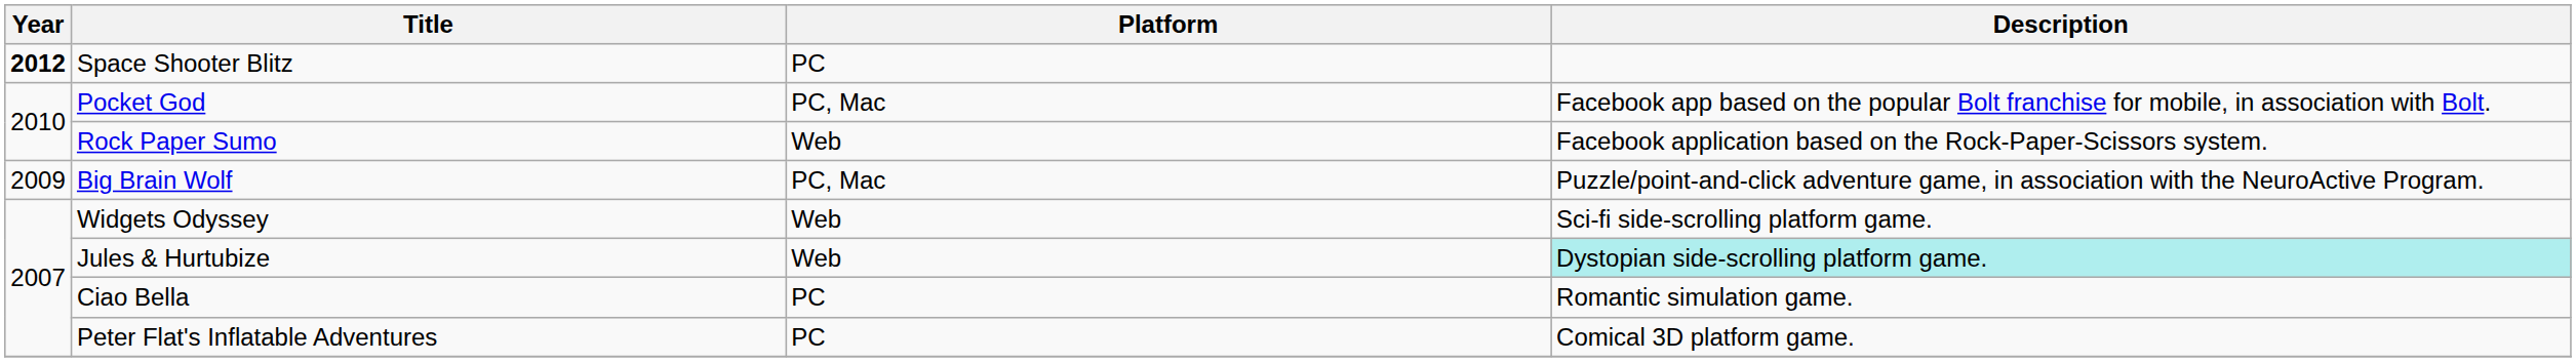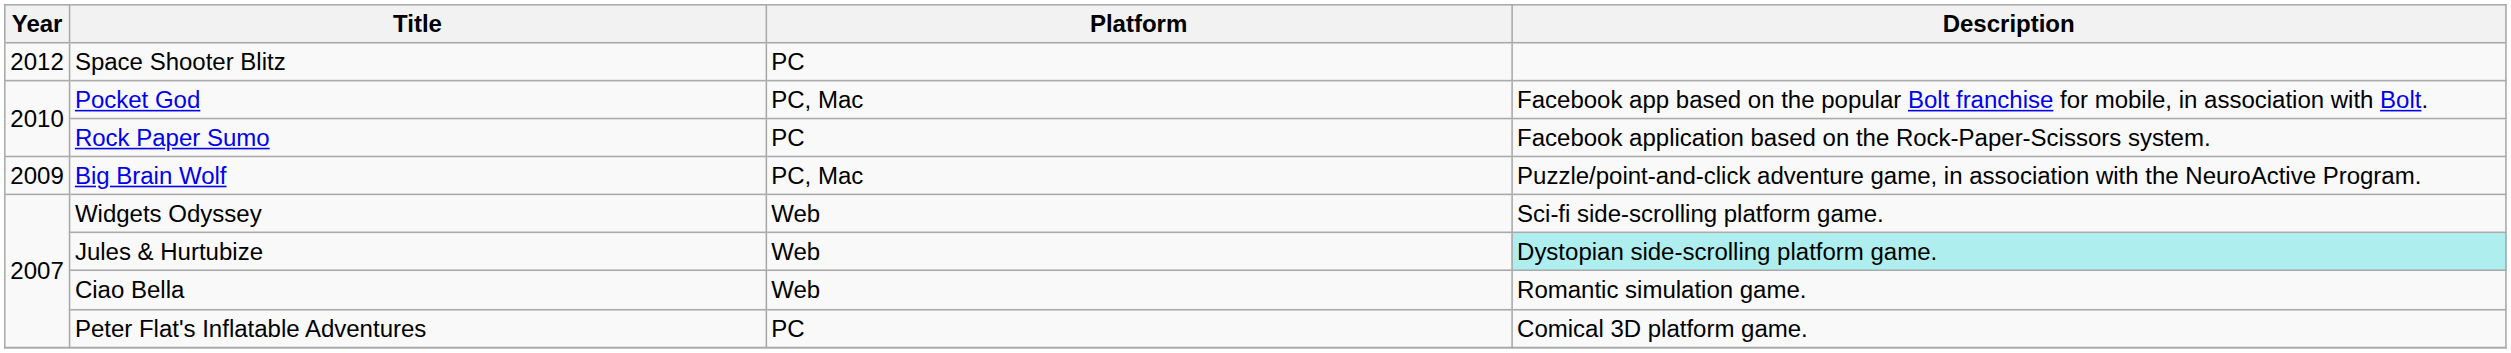 <table class="sortable wikitable" style="font-size: 95%; width: 100%;">
 <tr>
 <th width=2%>Year</th>
 <th width=28%>Title</th>
 <th width=30%>Platform</th>
 <th width=40%>Description</th>
 </tr>
 <tr>
-<td><strong>2012</strong></td>
+<td>2012</td>
 <td>Space Shooter Blitz</td>
 <td>PC</td>
 <td></td>
 </tr>
 <tr>
 <td rowspan="2">2010</td>
 <td><a href='#'>Pocket God</a></td>
 <td>PC, Mac</td>
 <td>Facebook app based on the popular <a href='#'>Bolt franchise</a> for mobile, in association with <a href='#'>Bolt</a>.</td>
 </tr>
 <tr>
 <td><a href='#'>Rock Paper Sumo</a></td>
-<td>Web</td>
+<td>PC</td>
 <td>Facebook application based on the Rock-Paper-Scissors system.</td>
 </tr>
 <tr>
 <td>2009</td>
 <td><a href='#'>Big Brain Wolf</a></td>
 <td>PC, Mac</td>
 <td>Puzzle/point-and-click adventure game, in association with the NeuroActive Program.</td>
 </tr>
 <tr>
 <td rowspan="4">2007</td>
 <td>Widgets Odyssey</td>
 <td>Web</td>
 <td>Sci-fi side-scrolling platform game.</td>
 </tr>
 <tr>
 <td>Jules & Hurtubize</td>
 <td>Web</td>
 <td style="background: paleturquoise;">Dystopian side-scrolling platform game.</td>
 </tr>
 <tr>
 <td>Ciao Bella</td>
-<td>PC</td>
+<td>Web</td>
 <td>Romantic simulation game.</td>
 </tr>
 <tr>
 <td>Peter Flat's Inflatable Adventures</td>
 <td>PC</td>
 <td>Comical 3D platform game.</td>
 </tr>
 <tr>
 </tr>
 </table>
